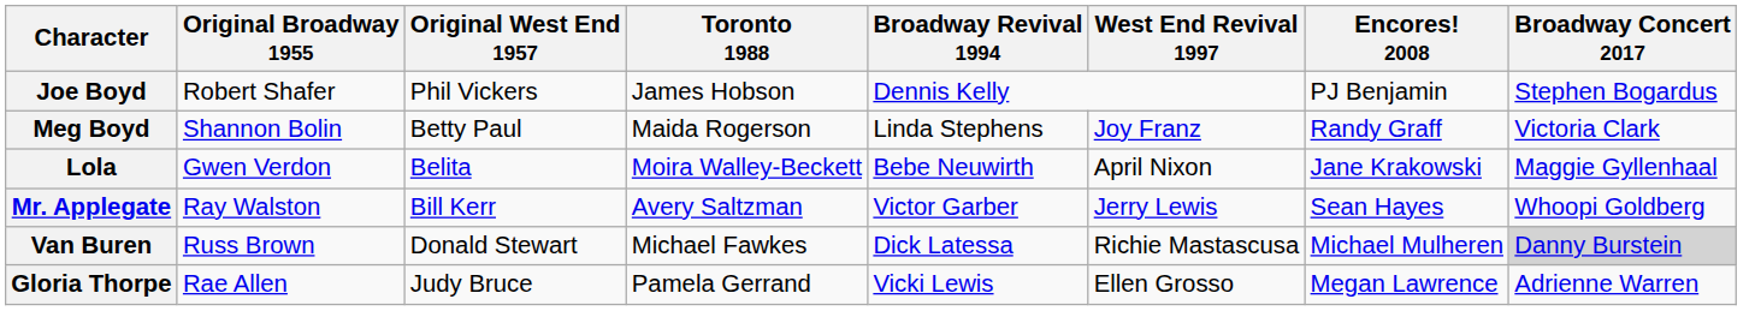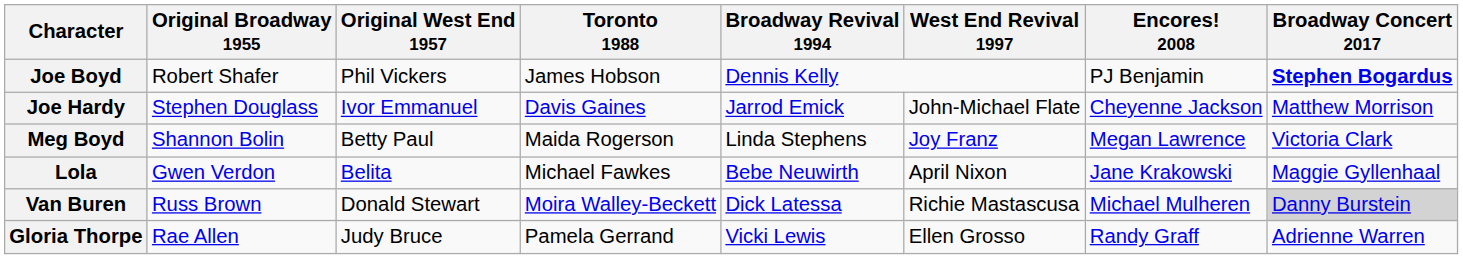 <table class="wikitable">
 <tr>
 <th>Character</th>
 <th>Original Broadway<br><small>1955</small></th>
 <th>Original West End<br><small>1957</small></th>
 <th>Toronto<br><small>1988</small></th>
 <th>Broadway Revival<br><small>1994</small></th>
 <th>West End Revival<br><small>1997</small></th>
 <th>Encores!<br><small>2008</small></th>
 <th>Broadway Concert<br><small>2017</small></th>
 </tr>
 <tr>
 <th>Joe Boyd</th>
 <td>Robert Shafer</td>
 <td>Phil Vickers</td>
 <td>James Hobson</td>
 <td colspan="2"><a href='#'>Dennis Kelly</a></td>
 <td>PJ Benjamin</td>
-<td><a href='#'>Stephen Bogardus</a></td>
+<td><strong><a href='#'>Stephen Bogardus</a></strong></td>
+</tr>
+<tr>
+<th>Joe Hardy</th>
+<td><a href='#'>Stephen Douglass</a></td>
+<td><a href='#'>Ivor Emmanuel</a></td>
+<td><a href='#'>Davis Gaines</a></td>
+<td><a href='#'>Jarrod Emick</a></td>
+<td>John-Michael Flate</td>
+<td><a href='#'>Cheyenne Jackson</a></td>
+<td><a href='#'>Matthew Morrison</a></td>
 </tr>
 <tr>
 <th>Meg Boyd</th>
 <td><a href='#'>Shannon Bolin</a></td>
 <td>Betty Paul</td>
 <td>Maida Rogerson</td>
 <td>Linda Stephens</td>
 <td><a href='#'>Joy Franz</a></td>
-<td><a href='#'>Randy Graff</a></td>
+<td><a href='#'>Megan Lawrence</a></td>
 <td><a href='#'>Victoria Clark</a></td>
 </tr>
 <tr>
 <th>Lola</th>
 <td><a href='#'>Gwen Verdon</a></td>
 <td><a href='#'>Belita</a></td>
-<td><a href='#'>Moira Walley-Beckett</a></td>
+<td>Michael Fawkes</td>
 <td><a href='#'>Bebe Neuwirth</a></td>
 <td>April Nixon</td>
 <td><a href='#'>Jane Krakowski</a></td>
 <td><a href='#'>Maggie Gyllenhaal</a></td>
 </tr>
 <tr>
-<th><a href='#'>Mr. Applegate</a></th>
-<td><a href='#'>Ray Walston</a></td>
-<td><a href='#'>Bill Kerr</a></td>
-<td><a href='#'>Avery Saltzman</a></td>
-<td><a href='#'>Victor Garber</a></td>
-<td><a href='#'>Jerry Lewis</a></td>
-<td><a href='#'>Sean Hayes</a></td>
-<td><a href='#'>Whoopi Goldberg</a></td>
-</tr>
-<tr>
 <th>Van Buren</th>
 <td><a href='#'>Russ Brown</a></td>
 <td>Donald Stewart</td>
-<td>Michael Fawkes</td>
+<td><a href='#'>Moira Walley-Beckett</a></td>
 <td><a href='#'>Dick Latessa</a></td>
 <td>Richie Mastascusa</td>
 <td><a href='#'>Michael Mulheren</a></td>
 <td style="background: lightgrey;"><a href='#'>Danny Burstein</a></td>
 </tr>
 <tr>
 <th>Gloria Thorpe</th>
 <td><a href='#'>Rae Allen</a></td>
 <td>Judy Bruce</td>
 <td>Pamela Gerrand</td>
 <td><a href='#'>Vicki Lewis</a></td>
 <td>Ellen Grosso</td>
-<td><a href='#'>Megan Lawrence</a></td>
+<td><a href='#'>Randy Graff</a></td>
 <td><a href='#'>Adrienne Warren</a></td>
 </tr>
 </table>
